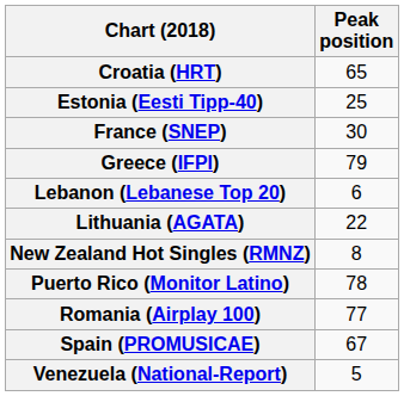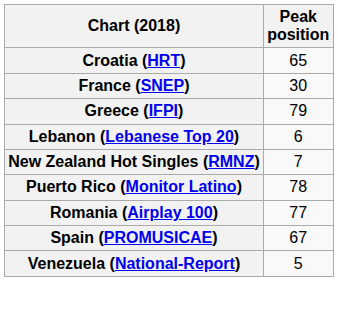 <table class="wikitable sortable plainrowheaders" style="text-align:center">
 <tr>
 <th scope="col">Chart (2018)</th>
 <th scope="col">Peak<br>position</th>
 </tr>
 <tr>
 </tr>
 <tr>
 </tr>
 <tr>
 </tr>
 <tr>
 </tr>
 <tr>
 </tr>
 <tr>
 </tr>
 <tr>
 <th scope="row">Croatia (<a href='#'>HRT</a>)</th>
 <td>65</td>
 </tr>
 <tr>
 </tr>
 <tr>
-<th scope="row">Estonia (<a href='#'>Eesti Tipp-40</a>)</th>
-<td>25</td>
-</tr>
-<tr>
 <th scope="row">France (<a href='#'>SNEP</a>)</th>
 <td>30</td>
 </tr>
 <tr>
 </tr>
 <tr>
 <th scope="row">Greece (<a href='#'>IFPI</a>)</th>
 <td>79</td>
 </tr>
 <tr>
 </tr>
 <tr>
 </tr>
 <tr>
 </tr>
 <tr>
 </tr>
 <tr>
 <th scope="row">Lebanon (<a href='#'>Lebanese Top 20</a>)</th>
 <td>6</td>
 </tr>
 <tr>
-<th scope="row">Lithuania (<a href='#'>AGATA</a>)</th>
-<td>22</td>
-</tr>
-<tr>
 </tr>
 <tr>
 </tr>
 <tr>
 <th scope="row">New Zealand Hot Singles (<a href='#'>RMNZ</a>)</th>
-<td>8</td>
+<td>7</td>
 </tr>
 <tr>
 </tr>
 <tr>
 </tr>
 <tr>
 </tr>
 <tr>
 <th scope="row">Puerto Rico (<a href='#'>Monitor Latino</a>)</th>
 <td>78</td>
 </tr>
 <tr>
 <th scope="row">Romania (<a href='#'>Airplay 100</a>)</th>
 <td>77</td>
 </tr>
 <tr>
 </tr>
 <tr>
 </tr>
 <tr>
 </tr>
 <tr>
 <th scope="row">Spain (<a href='#'>PROMUSICAE</a>)</th>
 <td>67</td>
 </tr>
 <tr>
 </tr>
 <tr>
 </tr>
 <tr>
 </tr>
 <tr>
 </tr>
 <tr>
 </tr>
 <tr>
 </tr>
 <tr>
 </tr>
 <tr>
 <th scope="row">Venezuela (<a href='#'>National-Report</a>)</th>
 <td>5</td>
 </tr>
 </table>
